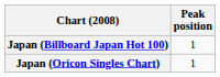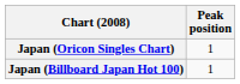 <table class="wikitable sortable plainrowheaders" style="text-align:center">
 <tr>
 <th scope="col">Chart (2008)</th>
 <th scope="col">Peak<br> position</th>
 </tr>
 <tr>
+<th scope="row">Japan (<a href='#'>Oricon Singles Chart</a>)</th>
+<td>1</td>
+</tr>
+<tr>
 <th scope="row">Japan (<a href='#'>Billboard Japan Hot 100</a>)</th>
 <td>1</td>
 </tr>
-<tr>
-<th scope="row">Japan (<a href='#'>Oricon Singles Chart</a>)</th>
-<td>1</td>
-</tr>
 </table>
